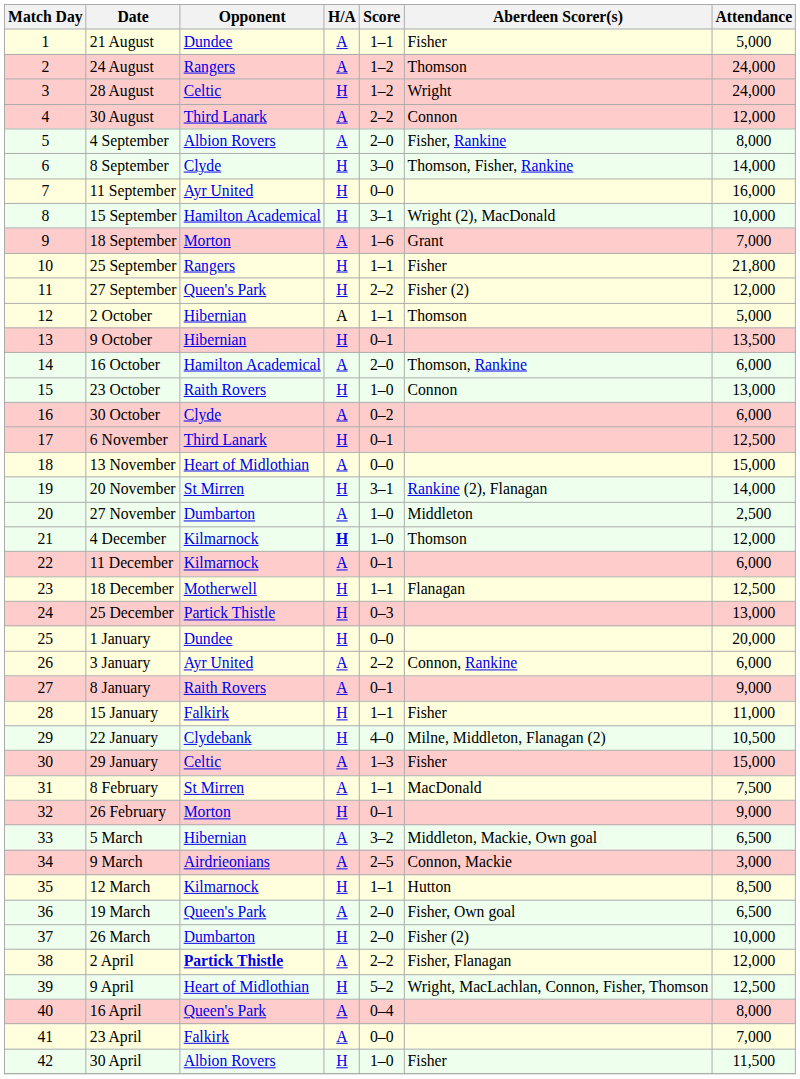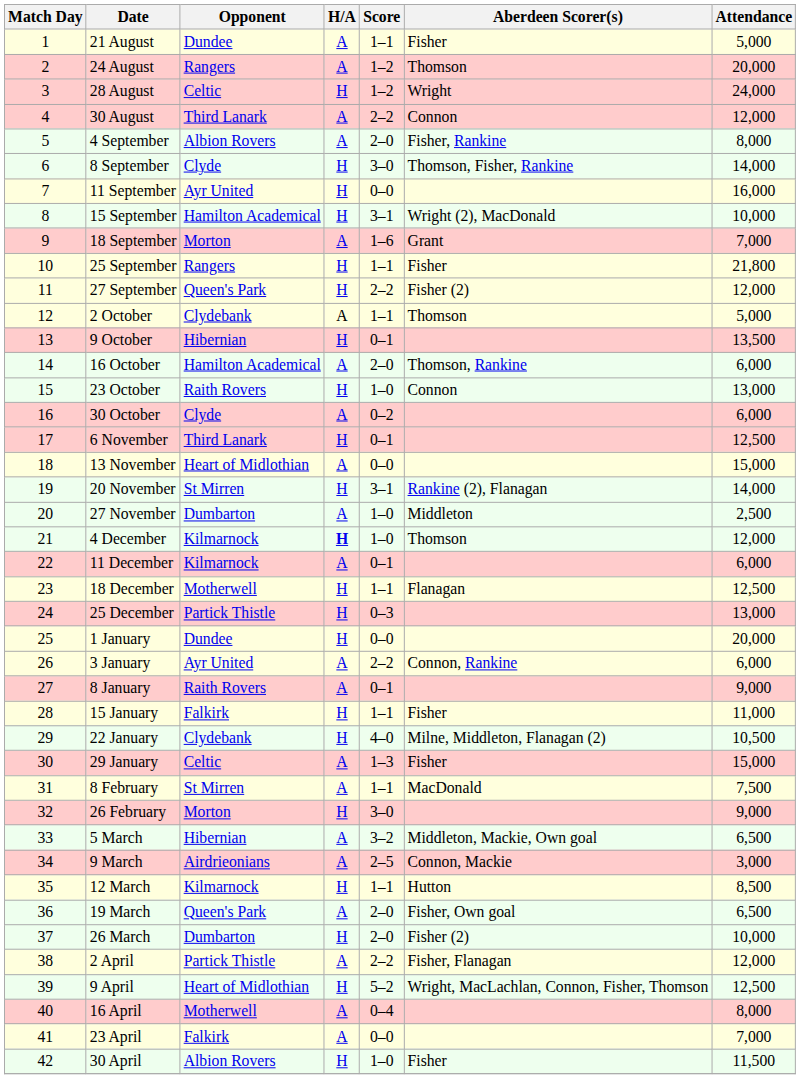 <table class="wikitable" style="text-align:center">
 <tr>
 <th>Match Day</th>
 <th>Date</th>
 <th>Opponent</th>
 <th>H/A</th>
 <th>Score</th>
 <th>Aberdeen Scorer(s)</th>
 <th>Attendance</th>
 </tr>
 <tr bgcolor=#FFFFDD>
 <td>1</td>
 <td align=left>21 August</td>
 <td align=left><a href='#'>Dundee</a></td>
 <td><a href='#'>A</a></td>
 <td>1–1</td>
 <td align=left>Fisher</td>
 <td>5,000</td>
 </tr>
 <tr bgcolor=#FFCCCC>
 <td>2</td>
 <td align=left>24 August</td>
 <td align=left><a href='#'>Rangers</a></td>
 <td><a href='#'>A</a></td>
 <td>1–2</td>
 <td align=left>Thomson</td>
-<td>24,000</td>
+<td>20,000</td>
 </tr>
 <tr bgcolor=#FFCCCC>
 <td>3</td>
 <td align=left>28 August</td>
 <td align=left><a href='#'>Celtic</a></td>
 <td><a href='#'>H</a></td>
 <td>1–2</td>
 <td align=left>Wright</td>
 <td>24,000</td>
 </tr>
 <tr bgcolor=#FFCCCC>
 <td>4</td>
 <td align=left>30 August</td>
 <td align=left><a href='#'>Third Lanark</a></td>
 <td><a href='#'>A</a></td>
 <td>2–2</td>
 <td align=left>Connon</td>
 <td>12,000</td>
 </tr>
 <tr bgcolor=#EEFFEE>
 <td>5</td>
 <td align=left>4 September</td>
 <td align=left><a href='#'>Albion Rovers</a></td>
 <td><a href='#'>A</a></td>
 <td>2–0</td>
 <td align=left>Fisher, <a href='#'>Rankine</a></td>
 <td>8,000</td>
 </tr>
 <tr bgcolor=#EEFFEE>
 <td>6</td>
 <td align=left>8 September</td>
 <td align=left><a href='#'>Clyde</a></td>
 <td><a href='#'>H</a></td>
 <td>3–0</td>
 <td align=left>Thomson, Fisher, <a href='#'>Rankine</a></td>
 <td>14,000</td>
 </tr>
 <tr bgcolor=#FFFFDD>
 <td>7</td>
 <td align=left>11 September</td>
 <td align=left><a href='#'>Ayr United</a></td>
 <td><a href='#'>H</a></td>
 <td>0–0</td>
 <td align=left></td>
 <td>16,000</td>
 </tr>
 <tr bgcolor=#EEFFEE>
 <td>8</td>
 <td align=left>15 September</td>
 <td align=left><a href='#'>Hamilton Academical</a></td>
 <td><a href='#'>H</a></td>
 <td>3–1</td>
 <td align=left>Wright (2), MacDonald</td>
 <td>10,000</td>
 </tr>
 <tr bgcolor=#FFCCCC>
 <td>9</td>
 <td align=left>18 September</td>
 <td align=left><a href='#'>Morton</a></td>
 <td><a href='#'>A</a></td>
 <td>1–6</td>
 <td align=left>Grant</td>
 <td>7,000</td>
 </tr>
 <tr bgcolor=#FFFFDD>
 <td>10</td>
 <td align=left>25 September</td>
 <td align=left><a href='#'>Rangers</a></td>
 <td><a href='#'>H</a></td>
 <td>1–1</td>
 <td align=left>Fisher</td>
 <td>21,800</td>
 </tr>
 <tr bgcolor=#FFFFDD>
 <td>11</td>
 <td align=left>27 September</td>
 <td align=left><a href='#'>Queen's Park</a></td>
 <td><a href='#'>H</a></td>
 <td>2–2</td>
 <td align=left>Fisher (2)</td>
 <td>12,000</td>
 </tr>
 <tr bgcolor=#FFFFDD>
 <td>12</td>
 <td align=left>2 October</td>
-<td align=left><a href='#'>Hibernian</a></td>
+<td align=left><a href='#'>Clydebank</a></td>
 <td>A</td>
 <td>1–1</td>
 <td align=left>Thomson</td>
 <td>5,000</td>
 </tr>
 <tr bgcolor=#FFCCCC>
 <td>13</td>
 <td align=left>9 October</td>
 <td align=left><a href='#'>Hibernian</a></td>
 <td><a href='#'>H</a></td>
 <td>0–1</td>
 <td align=left></td>
 <td>13,500</td>
 </tr>
 <tr bgcolor=#EEFFEE>
 <td>14</td>
 <td align=left>16 October</td>
 <td align=left><a href='#'>Hamilton Academical</a></td>
 <td><a href='#'>A</a></td>
 <td>2–0</td>
 <td align=left>Thomson, <a href='#'>Rankine</a></td>
 <td>6,000</td>
 </tr>
 <tr bgcolor=#EEFFEE>
 <td>15</td>
 <td align=left>23 October</td>
 <td align=left><a href='#'>Raith Rovers</a></td>
 <td><a href='#'>H</a></td>
 <td>1–0</td>
 <td align=left>Connon</td>
 <td>13,000</td>
 </tr>
 <tr bgcolor=#FFCCCC>
 <td>16</td>
 <td align=left>30 October</td>
 <td align=left><a href='#'>Clyde</a></td>
 <td><a href='#'>A</a></td>
 <td>0–2</td>
 <td align=left></td>
 <td>6,000</td>
 </tr>
 <tr bgcolor=#FFCCCC>
 <td>17</td>
 <td align=left>6 November</td>
 <td align=left><a href='#'>Third Lanark</a></td>
 <td><a href='#'>H</a></td>
 <td>0–1</td>
 <td align=left></td>
 <td>12,500</td>
 </tr>
 <tr bgcolor=#FFFFDD>
 <td>18</td>
 <td align=left>13 November</td>
 <td align=left><a href='#'>Heart of Midlothian</a></td>
 <td><a href='#'>A</a></td>
 <td>0–0</td>
 <td align=left></td>
 <td>15,000</td>
 </tr>
 <tr bgcolor=#EEFFEE>
 <td>19</td>
 <td align=left>20 November</td>
 <td align=left><a href='#'>St Mirren</a></td>
 <td><a href='#'>H</a></td>
 <td>3–1</td>
 <td align=left><a href='#'>Rankine</a> (2), Flanagan</td>
 <td>14,000</td>
 </tr>
 <tr bgcolor=#EEFFEE>
 <td>20</td>
 <td align=left>27 November</td>
 <td align=left><a href='#'>Dumbarton</a></td>
 <td><a href='#'>A</a></td>
 <td>1–0</td>
 <td align=left>Middleton</td>
 <td>2,500</td>
 </tr>
 <tr bgcolor=#EEFFEE>
 <td>21</td>
 <td align=left>4 December</td>
 <td align=left><a href='#'>Kilmarnock</a></td>
 <td><strong><a href='#'>H</a></strong></td>
 <td>1–0</td>
 <td align=left>Thomson</td>
 <td>12,000</td>
 </tr>
 <tr bgcolor=#FFCCCC>
 <td>22</td>
 <td align=left>11 December</td>
 <td align=left><a href='#'>Kilmarnock</a></td>
 <td><a href='#'>A</a></td>
 <td>0–1</td>
 <td align=left></td>
 <td>6,000</td>
 </tr>
 <tr bgcolor=#FFFFDD>
 <td>23</td>
 <td align=left>18 December</td>
 <td align=left><a href='#'>Motherwell</a></td>
 <td><a href='#'>H</a></td>
 <td>1–1</td>
 <td align=left>Flanagan</td>
 <td>12,500</td>
 </tr>
 <tr bgcolor=#FFCCCC>
 <td>24</td>
 <td align=left>25 December</td>
 <td align=left><a href='#'>Partick Thistle</a></td>
 <td><a href='#'>H</a></td>
 <td>0–3</td>
 <td align=left></td>
 <td>13,000</td>
 </tr>
 <tr bgcolor=#FFFFDD>
 <td>25</td>
 <td align=left>1 January</td>
 <td align=left><a href='#'>Dundee</a></td>
 <td><a href='#'>H</a></td>
 <td>0–0</td>
 <td align=left></td>
 <td>20,000</td>
 </tr>
 <tr bgcolor=#FFFFDD>
 <td>26</td>
 <td align=left>3 January</td>
 <td align=left><a href='#'>Ayr United</a></td>
 <td><a href='#'>A</a></td>
 <td>2–2</td>
 <td align=left>Connon, <a href='#'>Rankine</a></td>
 <td>6,000</td>
 </tr>
 <tr bgcolor=#FFCCCC>
 <td>27</td>
 <td align=left>8 January</td>
 <td align=left><a href='#'>Raith Rovers</a></td>
 <td><a href='#'>A</a></td>
 <td>0–1</td>
 <td align=left></td>
 <td>9,000</td>
 </tr>
 <tr bgcolor=#FFFFDD>
 <td>28</td>
 <td align=left>15 January</td>
 <td align=left><a href='#'>Falkirk</a></td>
 <td><a href='#'>H</a></td>
 <td>1–1</td>
 <td align=left>Fisher</td>
 <td>11,000</td>
 </tr>
 <tr bgcolor=#EEFFEE>
 <td>29</td>
 <td align=left>22 January</td>
 <td align=left><a href='#'>Clydebank</a></td>
 <td><a href='#'>H</a></td>
 <td>4–0</td>
 <td align=left>Milne, Middleton, Flanagan (2)</td>
 <td>10,500</td>
 </tr>
 <tr bgcolor=#FFCCCC>
 <td>30</td>
 <td align=left>29 January</td>
 <td align=left><a href='#'>Celtic</a></td>
 <td><a href='#'>A</a></td>
 <td>1–3</td>
 <td align=left>Fisher</td>
 <td>15,000</td>
 </tr>
 <tr bgcolor=#FFFFDD>
 <td>31</td>
 <td align=left>8 February</td>
 <td align=left><a href='#'>St Mirren</a></td>
 <td><a href='#'>A</a></td>
 <td>1–1</td>
 <td align=left>MacDonald</td>
 <td>7,500</td>
 </tr>
 <tr bgcolor=#FFCCCC>
 <td>32</td>
 <td align=left>26 February</td>
 <td align=left><a href='#'>Morton</a></td>
 <td><a href='#'>H</a></td>
-<td>0–1</td>
+<td>3–0</td>
 <td align=left></td>
 <td>9,000</td>
 </tr>
 <tr bgcolor=#EEFFEE>
 <td>33</td>
 <td align=left>5 March</td>
 <td align=left><a href='#'>Hibernian</a></td>
 <td><a href='#'>A</a></td>
 <td>3–2</td>
 <td align=left>Middleton, Mackie, Own goal</td>
 <td>6,500</td>
 </tr>
 <tr bgcolor=#FFCCCC>
 <td>34</td>
 <td align=left>9 March</td>
 <td align=left><a href='#'>Airdrieonians</a></td>
 <td><a href='#'>A</a></td>
 <td>2–5</td>
 <td align=left>Connon, Mackie</td>
 <td>3,000</td>
 </tr>
 <tr bgcolor=#FFFFDD>
 <td>35</td>
 <td align=left>12 March</td>
 <td align=left><a href='#'>Kilmarnock</a></td>
 <td><a href='#'>H</a></td>
 <td>1–1</td>
 <td align=left>Hutton</td>
 <td>8,500</td>
 </tr>
 <tr bgcolor=#EEFFEE>
 <td>36</td>
 <td align=left>19 March</td>
 <td align=left><a href='#'>Queen's Park</a></td>
 <td><a href='#'>A</a></td>
 <td>2–0</td>
 <td align=left>Fisher, Own goal</td>
 <td>6,500</td>
 </tr>
 <tr bgcolor=#EEFFEE>
 <td>37</td>
 <td align=left>26 March</td>
 <td align=left><a href='#'>Dumbarton</a></td>
 <td><a href='#'>H</a></td>
 <td>2–0</td>
 <td align=left>Fisher (2)</td>
 <td>10,000</td>
 </tr>
 <tr bgcolor=#FFFFDD>
 <td>38</td>
 <td align=left>2 April</td>
-<td align=left><strong><a href='#'>Partick Thistle</a></strong></td>
+<td align=left><a href='#'>Partick Thistle</a></td>
 <td><a href='#'>A</a></td>
 <td>2–2</td>
 <td align=left>Fisher, Flanagan</td>
 <td>12,000</td>
 </tr>
 <tr bgcolor=#EEFFEE>
 <td>39</td>
 <td align=left>9 April</td>
 <td align=left><a href='#'>Heart of Midlothian</a></td>
 <td><a href='#'>H</a></td>
 <td>5–2</td>
 <td align=left>Wright, MacLachlan, Connon, Fisher, Thomson</td>
 <td>12,500</td>
 </tr>
 <tr bgcolor=#FFCCCC>
 <td>40</td>
 <td align=left>16 April</td>
-<td align=left><a href='#'>Queen's Park</a></td>
+<td align=left><a href='#'>Motherwell</a></td>
 <td><a href='#'>A</a></td>
 <td>0–4</td>
 <td align=left></td>
 <td>8,000</td>
 </tr>
 <tr bgcolor=#FFFFDD>
 <td>41</td>
 <td align=left>23 April</td>
 <td align=left><a href='#'>Falkirk</a></td>
 <td><a href='#'>A</a></td>
 <td>0–0</td>
 <td align=left></td>
 <td>7,000</td>
 </tr>
 <tr bgcolor=#EEFFEE>
 <td>42</td>
 <td align=left>30 April</td>
 <td align=left><a href='#'>Albion Rovers</a></td>
 <td><a href='#'>H</a></td>
 <td>1–0</td>
 <td align=left>Fisher</td>
 <td>11,500</td>
 </tr>
 <tr>
 </tr>
 </table>
